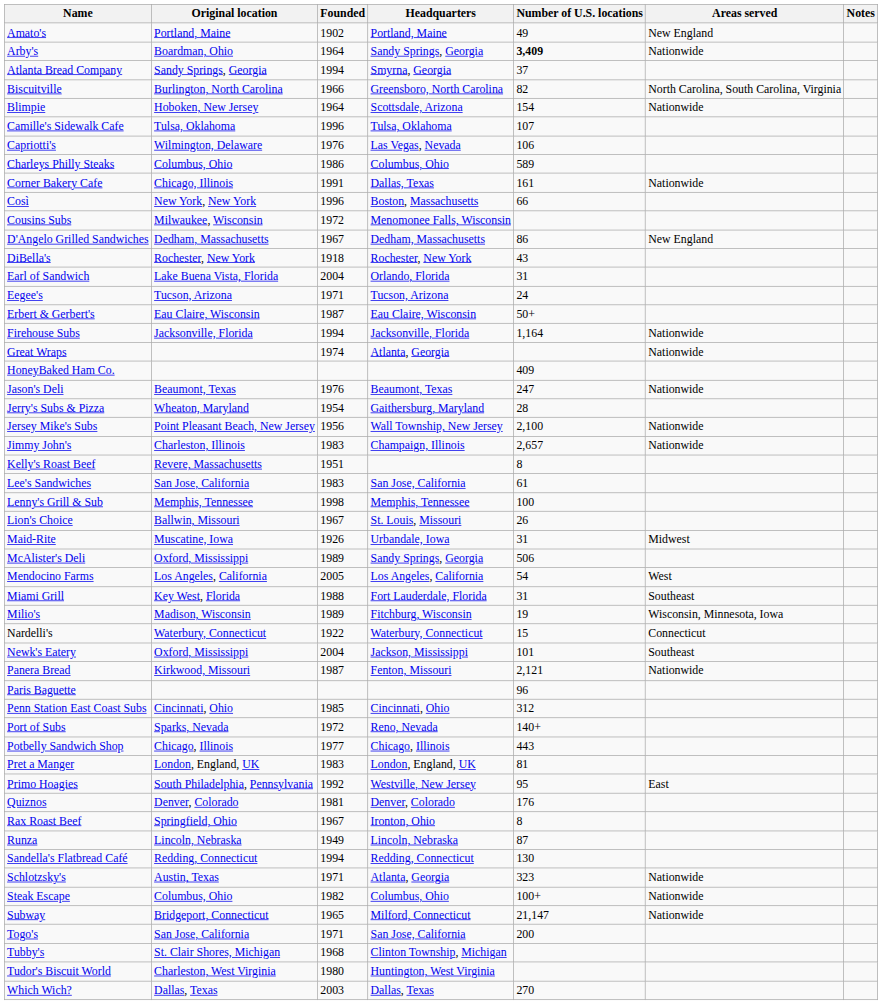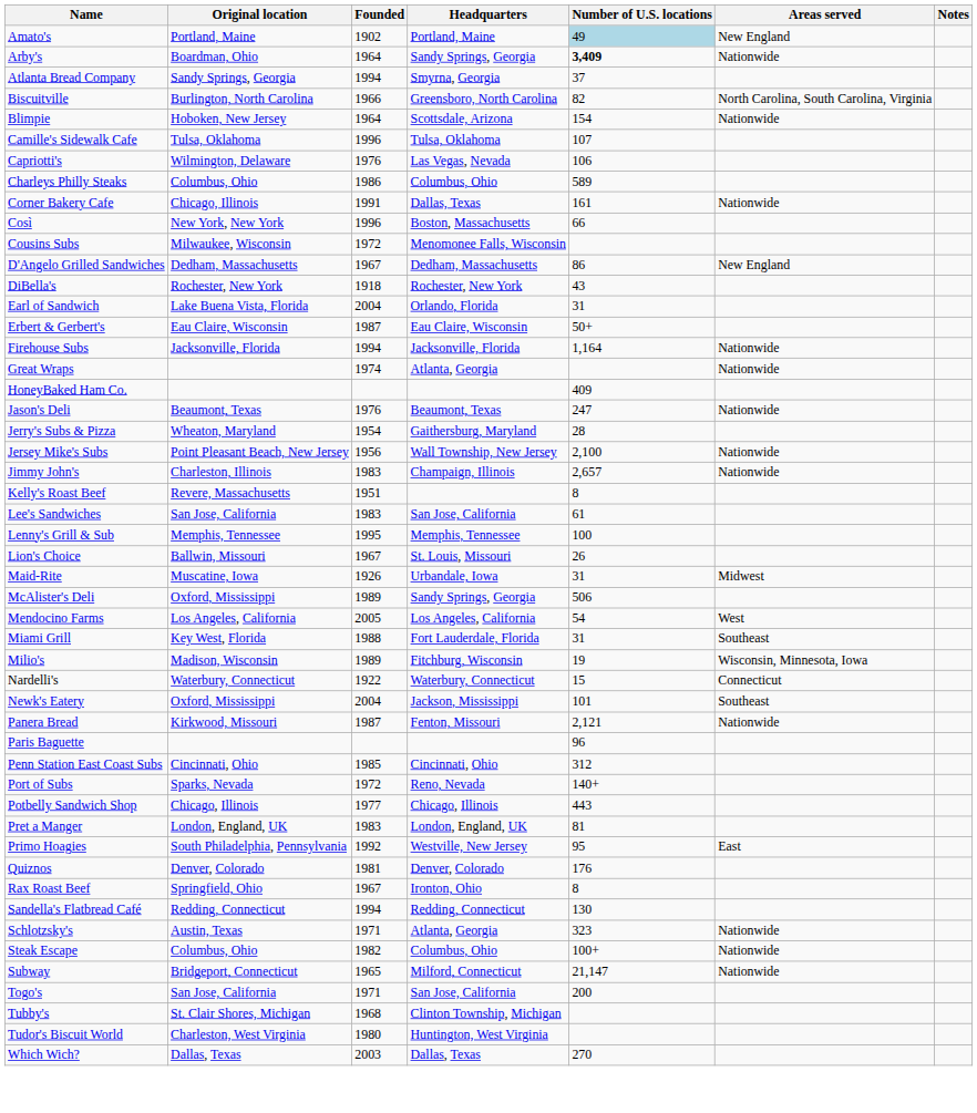 <table class="wikitable sortable">
 <tr>
 <th>Name</th>
 <th>Original location</th>
 <th>Founded</th>
 <th>Headquarters</th>
 <th data-sort-type="number">Number of U.S. locations</th>
 <th>Areas served</th>
 <th>Notes</th>
 </tr>
 <tr>
 <td><a href='#'>Amato's</a></td>
 <td><a href='#'>Portland, Maine</a></td>
 <td>1902</td>
 <td><a href='#'>Portland, Maine</a></td>
-<td>49</td>
+<td style="background: lightblue;">49</td>
 <td>New England</td>
 <td></td>
 </tr>
 <tr>
 <td><a href='#'>Arby's</a></td>
 <td><a href='#'>Boardman, Ohio</a></td>
 <td>1964</td>
 <td><a href='#'>Sandy Springs</a>, <a href='#'>Georgia</a></td>
 <td><strong>3,409</strong></td>
 <td>Nationwide</td>
 <td></td>
 </tr>
 <tr>
 <td><a href='#'>Atlanta Bread Company</a></td>
 <td><a href='#'>Sandy Springs</a>, <a href='#'>Georgia</a></td>
 <td>1994</td>
 <td><a href='#'>Smyrna</a>, <a href='#'>Georgia</a></td>
 <td>37</td>
 <td></td>
 <td></td>
 </tr>
 <tr>
 <td><a href='#'>Biscuitville</a></td>
 <td><a href='#'>Burlington, North Carolina</a></td>
 <td>1966</td>
 <td><a href='#'>Greensboro, North Carolina</a></td>
 <td>82</td>
 <td>North Carolina, South Carolina, Virginia</td>
 <td></td>
 </tr>
 <tr>
 <td><a href='#'>Blimpie</a></td>
 <td><a href='#'>Hoboken, New Jersey</a></td>
 <td>1964</td>
 <td><a href='#'>Scottsdale, Arizona</a></td>
 <td>154</td>
 <td>Nationwide</td>
 <td></td>
 </tr>
 <tr>
 <td><a href='#'>Camille's Sidewalk Cafe</a></td>
 <td><a href='#'>Tulsa, Oklahoma</a></td>
 <td>1996</td>
 <td><a href='#'>Tulsa, Oklahoma</a></td>
 <td>107</td>
 <td></td>
 <td></td>
 </tr>
 <tr>
 <td><a href='#'>Capriotti's</a></td>
 <td><a href='#'>Wilmington, Delaware</a></td>
 <td>1976</td>
 <td><a href='#'>Las Vegas</a>, <a href='#'>Nevada</a></td>
 <td>106</td>
 <td></td>
 <td></td>
 </tr>
 <tr>
 <td><a href='#'>Charleys Philly Steaks</a></td>
 <td><a href='#'>Columbus, Ohio</a></td>
 <td>1986</td>
 <td><a href='#'>Columbus, Ohio</a></td>
 <td>589</td>
 <td></td>
 <td></td>
 </tr>
 <tr>
 <td><a href='#'>Corner Bakery Cafe</a></td>
 <td><a href='#'>Chicago, Illinois</a></td>
 <td>1991</td>
 <td><a href='#'>Dallas, Texas</a></td>
 <td>161</td>
 <td>Nationwide</td>
 <td></td>
 </tr>
 <tr>
 <td><a href='#'>Così</a></td>
 <td><a href='#'>New York</a>, <a href='#'>New York</a></td>
 <td>1996</td>
 <td><a href='#'>Boston</a>, <a href='#'>Massachusetts</a></td>
 <td>66</td>
 <td></td>
 <td></td>
 </tr>
 <tr>
 <td><a href='#'>Cousins Subs</a></td>
 <td><a href='#'>Milwaukee</a>, <a href='#'>Wisconsin</a></td>
 <td>1972</td>
 <td><a href='#'>Menomonee Falls, Wisconsin</a></td>
 <td></td>
 <td></td>
 <td></td>
 </tr>
 <tr>
 <td><a href='#'>D'Angelo Grilled Sandwiches</a></td>
 <td><a href='#'>Dedham, Massachusetts</a></td>
 <td>1967</td>
 <td><a href='#'>Dedham, Massachusetts</a></td>
 <td>86</td>
 <td>New England</td>
 <td></td>
 </tr>
 <tr>
 <td><a href='#'>DiBella's</a></td>
 <td><a href='#'>Rochester</a>, <a href='#'>New York</a></td>
 <td>1918</td>
 <td><a href='#'>Rochester</a>, <a href='#'>New York</a></td>
 <td>43</td>
 <td></td>
 <td></td>
 </tr>
 <tr>
 <td><a href='#'>Earl of Sandwich</a></td>
 <td><a href='#'>Lake Buena Vista, Florida</a></td>
 <td>2004</td>
 <td><a href='#'>Orlando, Florida</a></td>
 <td>31</td>
 <td></td>
 <td></td>
 </tr>
 <tr>
-<td><a href='#'>Eegee's</a></td>
-<td><a href='#'>Tucson, Arizona</a></td>
-<td>1971</td>
-<td><a href='#'>Tucson, Arizona</a></td>
-<td>24</td>
-<td></td>
-<td></td>
-</tr>
-<tr>
 <td><a href='#'>Erbert & Gerbert's</a></td>
 <td><a href='#'>Eau Claire, Wisconsin</a></td>
 <td>1987</td>
 <td><a href='#'>Eau Claire, Wisconsin</a></td>
 <td>50+</td>
 <td></td>
 <td></td>
 </tr>
 <tr>
 <td><a href='#'>Firehouse Subs</a></td>
 <td><a href='#'>Jacksonville, Florida</a></td>
 <td>1994</td>
 <td><a href='#'>Jacksonville, Florida</a></td>
 <td>1,164</td>
 <td>Nationwide</td>
 <td></td>
 </tr>
 <tr>
 <td><a href='#'>Great Wraps</a></td>
 <td></td>
 <td>1974</td>
 <td><a href='#'>Atlanta</a>, <a href='#'>Georgia</a></td>
 <td></td>
 <td>Nationwide</td>
 <td></td>
 </tr>
 <tr>
 <td><a href='#'>HoneyBaked Ham Co.</a></td>
 <td></td>
 <td></td>
 <td></td>
 <td>409</td>
 <td></td>
 <td></td>
 </tr>
 <tr>
 <td><a href='#'>Jason's Deli</a></td>
 <td><a href='#'>Beaumont, Texas</a></td>
 <td>1976</td>
 <td><a href='#'>Beaumont, Texas</a></td>
 <td>247</td>
 <td>Nationwide</td>
 <td></td>
 </tr>
 <tr>
 <td><a href='#'>Jerry's Subs & Pizza</a></td>
 <td><a href='#'>Wheaton, Maryland</a></td>
 <td>1954</td>
 <td><a href='#'>Gaithersburg, Maryland</a></td>
 <td>28</td>
 <td></td>
 <td></td>
 </tr>
 <tr>
 <td><a href='#'>Jersey Mike's Subs</a></td>
 <td><a href='#'>Point Pleasant Beach, New Jersey</a></td>
 <td>1956</td>
 <td><a href='#'>Wall Township, New Jersey</a></td>
 <td>2,100</td>
 <td>Nationwide</td>
 <td></td>
 </tr>
 <tr>
 <td><a href='#'>Jimmy John's</a></td>
 <td><a href='#'>Charleston, Illinois</a></td>
 <td>1983</td>
 <td><a href='#'>Champaign, Illinois</a></td>
 <td>2,657</td>
 <td>Nationwide</td>
 <td></td>
 </tr>
 <tr>
 <td><a href='#'>Kelly's Roast Beef</a></td>
 <td><a href='#'>Revere, Massachusetts</a></td>
 <td>1951</td>
 <td></td>
 <td>8</td>
 <td></td>
 <td></td>
 </tr>
 <tr>
 <td><a href='#'>Lee's Sandwiches</a></td>
 <td><a href='#'>San Jose, California</a></td>
 <td>1983</td>
 <td><a href='#'>San Jose, California</a></td>
 <td>61</td>
 <td></td>
 <td></td>
 </tr>
 <tr>
 <td><a href='#'>Lenny's Grill & Sub</a></td>
 <td><a href='#'>Memphis, Tennessee</a></td>
-<td>1998</td>
+<td>1995</td>
 <td><a href='#'>Memphis, Tennessee</a></td>
 <td>100</td>
 <td></td>
 <td></td>
 </tr>
 <tr>
 <td><a href='#'>Lion's Choice</a></td>
 <td><a href='#'>Ballwin, Missouri</a></td>
 <td>1967</td>
 <td><a href='#'>St. Louis</a>, <a href='#'>Missouri</a></td>
 <td>26</td>
 <td></td>
 <td></td>
 </tr>
 <tr>
 <td><a href='#'>Maid-Rite</a></td>
 <td><a href='#'>Muscatine, Iowa</a></td>
 <td>1926</td>
 <td><a href='#'>Urbandale, Iowa</a></td>
 <td>31</td>
 <td>Midwest</td>
 <td></td>
 </tr>
 <tr>
 <td><a href='#'>McAlister's Deli</a></td>
 <td><a href='#'>Oxford, Mississippi</a></td>
 <td>1989</td>
 <td><a href='#'>Sandy Springs</a>, <a href='#'>Georgia</a></td>
 <td>506</td>
 <td></td>
 <td></td>
 </tr>
 <tr>
 <td><a href='#'>Mendocino Farms</a></td>
 <td><a href='#'>Los Angeles</a>, <a href='#'>California</a></td>
 <td>2005</td>
 <td><a href='#'>Los Angeles</a>, <a href='#'>California</a></td>
 <td>54</td>
 <td>West</td>
 <td></td>
 </tr>
 <tr>
 <td><a href='#'>Miami Grill</a></td>
 <td><a href='#'>Key West</a>, <a href='#'>Florida</a></td>
 <td>1988</td>
 <td><a href='#'>Fort Lauderdale, Florida</a></td>
 <td>31</td>
 <td>Southeast</td>
 <td></td>
 </tr>
 <tr>
 <td><a href='#'>Milio's</a></td>
 <td><a href='#'>Madison, Wisconsin</a></td>
 <td>1989</td>
 <td><a href='#'>Fitchburg, Wisconsin</a></td>
 <td>19</td>
 <td>Wisconsin, Minnesota, Iowa</td>
 <td></td>
 </tr>
 <tr>
 <td>Nardelli's</td>
 <td><a href='#'>Waterbury, Connecticut</a></td>
 <td>1922</td>
 <td><a href='#'>Waterbury, Connecticut</a></td>
 <td>15</td>
 <td>Connecticut</td>
 <td></td>
 </tr>
 <tr>
 <td><a href='#'>Newk's Eatery</a></td>
 <td><a href='#'>Oxford, Mississippi</a></td>
 <td>2004</td>
 <td><a href='#'>Jackson, Mississippi</a></td>
 <td>101</td>
 <td>Southeast</td>
 <td></td>
 </tr>
 <tr>
 <td><a href='#'>Panera Bread</a></td>
 <td><a href='#'>Kirkwood, Missouri</a></td>
 <td>1987</td>
 <td><a href='#'>Fenton, Missouri</a></td>
 <td>2,121</td>
 <td>Nationwide</td>
 <td></td>
 </tr>
 <tr>
 <td><a href='#'>Paris Baguette</a></td>
 <td></td>
 <td></td>
 <td></td>
 <td>96</td>
 <td></td>
 <td></td>
 </tr>
 <tr>
 <td><a href='#'>Penn Station East Coast Subs</a></td>
 <td><a href='#'>Cincinnati</a>, <a href='#'>Ohio</a></td>
 <td>1985</td>
 <td><a href='#'>Cincinnati</a>, <a href='#'>Ohio</a></td>
 <td>312</td>
 <td></td>
 <td></td>
 </tr>
 <tr>
 <td><a href='#'>Port of Subs</a></td>
 <td><a href='#'>Sparks, Nevada</a></td>
 <td>1972</td>
 <td><a href='#'>Reno, Nevada</a></td>
 <td>140+</td>
 <td></td>
 <td></td>
 </tr>
 <tr>
 <td><a href='#'>Potbelly Sandwich Shop</a></td>
 <td><a href='#'>Chicago</a>, <a href='#'>Illinois</a></td>
 <td>1977</td>
 <td><a href='#'>Chicago</a>, <a href='#'>Illinois</a></td>
 <td>443</td>
 <td></td>
 <td></td>
 </tr>
 <tr>
 <td><a href='#'>Pret a Manger</a></td>
 <td><a href='#'>London</a>, England, <a href='#'>UK</a></td>
 <td>1983</td>
 <td><a href='#'>London</a>, England, <a href='#'>UK</a></td>
 <td>81</td>
 <td></td>
 <td></td>
 </tr>
 <tr>
 <td><a href='#'>Primo Hoagies</a></td>
 <td><a href='#'>South Philadelphia</a>, <a href='#'>Pennsylvania</a></td>
 <td>1992</td>
 <td><a href='#'>Westville, New Jersey</a></td>
 <td>95</td>
 <td>East</td>
 <td></td>
 </tr>
 <tr>
 <td><a href='#'>Quiznos</a></td>
 <td><a href='#'>Denver</a>, <a href='#'>Colorado</a></td>
 <td>1981</td>
 <td><a href='#'>Denver</a>, <a href='#'>Colorado</a></td>
 <td>176</td>
 <td></td>
 <td></td>
 </tr>
 <tr>
 <td><a href='#'>Rax Roast Beef</a></td>
 <td><a href='#'>Springfield, Ohio</a></td>
 <td>1967</td>
 <td><a href='#'>Ironton, Ohio</a></td>
 <td>8</td>
 <td></td>
 <td></td>
 </tr>
 <tr>
-<td><a href='#'>Runza</a></td>
-<td><a href='#'>Lincoln, Nebraska</a></td>
-<td>1949</td>
-<td><a href='#'>Lincoln, Nebraska</a></td>
-<td>87</td>
-<td></td>
-<td></td>
-</tr>
-<tr>
 <td><a href='#'>Sandella's Flatbread Café</a></td>
 <td><a href='#'>Redding, Connecticut</a></td>
 <td>1994</td>
 <td><a href='#'>Redding, Connecticut</a></td>
 <td>130</td>
 <td></td>
 <td></td>
 </tr>
 <tr>
 <td><a href='#'>Schlotzsky's</a></td>
 <td><a href='#'>Austin, Texas</a></td>
 <td>1971</td>
 <td><a href='#'>Atlanta</a>, <a href='#'>Georgia</a></td>
 <td>323</td>
 <td>Nationwide</td>
 <td></td>
 </tr>
 <tr>
 <td><a href='#'>Steak Escape</a></td>
 <td><a href='#'>Columbus, Ohio</a></td>
 <td>1982</td>
 <td><a href='#'>Columbus, Ohio</a></td>
 <td>100+</td>
 <td>Nationwide</td>
 <td></td>
 </tr>
 <tr>
 <td><a href='#'>Subway</a></td>
 <td><a href='#'>Bridgeport, Connecticut</a></td>
 <td>1965</td>
 <td><a href='#'>Milford, Connecticut</a></td>
 <td>21,147</td>
 <td>Nationwide</td>
 <td></td>
 </tr>
 <tr>
 <td><a href='#'>Togo's</a></td>
 <td><a href='#'>San Jose, California</a></td>
 <td>1971</td>
 <td><a href='#'>San Jose, California</a></td>
 <td>200</td>
 <td></td>
 <td></td>
 </tr>
 <tr>
 <td><a href='#'>Tubby's</a></td>
 <td><a href='#'>St. Clair Shores, Michigan</a></td>
 <td>1968</td>
 <td><a href='#'>Clinton Township</a>, <a href='#'>Michigan</a></td>
 <td></td>
 <td></td>
 <td></td>
 </tr>
 <tr>
 <td><a href='#'>Tudor's Biscuit World</a></td>
 <td><a href='#'>Charleston, West Virginia</a></td>
 <td>1980</td>
 <td><a href='#'>Huntington, West Virginia</a></td>
 <td></td>
 <td></td>
 <td></td>
 </tr>
 <tr>
 <td><a href='#'>Which Wich?</a></td>
 <td><a href='#'>Dallas</a>, <a href='#'>Texas</a></td>
 <td>2003</td>
 <td><a href='#'>Dallas</a>, <a href='#'>Texas</a></td>
 <td>270</td>
 <td></td>
 <td></td>
 </tr>
 </table>
